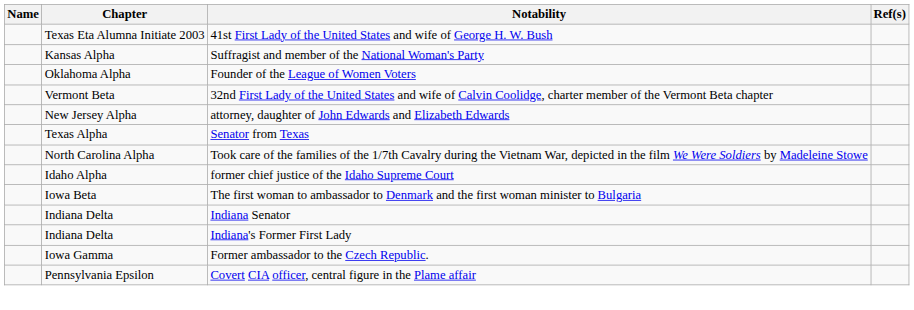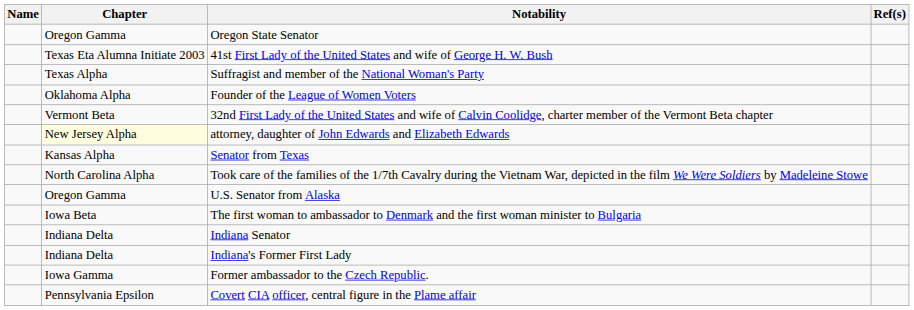 <table class="wikitable sortable">
 <tr valign="top">
 <th>Name</th>
 <th>Chapter</th>
 <th class="unsortable">Notability</th>
 <th class="unsortable">Ref(s)</th>
+</tr>
+<tr valign="top">
+<td></td>
+<td>Oregon Gamma</td>
+<td>Oregon State Senator</td>
+<td></td>
 </tr>
 <tr>
 <td></td>
 <td>Texas Eta Alumna Initiate 2003</td>
 <td>41st <a href='#'>First Lady of the United States</a> and wife of <a href='#'>George H. W. Bush</a></td>
 <td></td>
 </tr>
 <tr>
 <td></td>
-<td>Kansas Alpha</td>
+<td>Texas Alpha</td>
 <td>Suffragist and member of the <a href='#'>National Woman's Party</a></td>
 <td></td>
 </tr>
 <tr>
 <td></td>
 <td>Oklahoma Alpha</td>
 <td>Founder of the <a href='#'>League of Women Voters</a></td>
 <td></td>
 </tr>
 <tr>
 <td></td>
 <td>Vermont Beta</td>
 <td>32nd <a href='#'>First Lady of the United States</a> and wife of <a href='#'>Calvin Coolidge</a>, charter member of the Vermont Beta chapter</td>
 <td></td>
 </tr>
 <tr>
 <td></td>
-<td>New Jersey Alpha</td>
+<td style="background: lightyellow;">New Jersey Alpha</td>
 <td>attorney, daughter of <a href='#'>John Edwards</a> and <a href='#'>Elizabeth Edwards</a></td>
 <td></td>
 </tr>
 <tr>
 <td></td>
-<td>Texas Alpha</td>
+<td>Kansas Alpha</td>
 <td><a href='#'>Senator</a> from <a href='#'>Texas</a></td>
 <td></td>
 </tr>
 <tr>
 <td></td>
 <td>North Carolina Alpha</td>
 <td>Took care of the families of the 1/7th Cavalry during the Vietnam War, depicted in the film <em><a href='#'>We Were Soldiers</a></em> by <a href='#'>Madeleine Stowe</a></td>
 <td></td>
 </tr>
 <tr>
 <td></td>
-<td>Idaho Alpha</td>
-<td>former chief justice of the <a href='#'>Idaho Supreme Court</a></td>
+<td>Oregon Gamma</td>
+<td>U.S. Senator from <a href='#'>Alaska</a></td>
 <td></td>
 </tr>
 <tr>
 <td></td>
 <td>Iowa Beta</td>
 <td>The first woman to ambassador to <a href='#'>Denmark</a> and the first woman minister to <a href='#'>Bulgaria</a></td>
 <td></td>
 </tr>
 <tr>
 <td></td>
 <td>Indiana Delta</td>
 <td><a href='#'>Indiana</a> Senator</td>
 <td></td>
 </tr>
 <tr>
 <td></td>
 <td>Indiana Delta</td>
 <td><a href='#'>Indiana</a>'s Former First Lady</td>
 <td></td>
 </tr>
 <tr>
 <td></td>
 <td>Iowa Gamma</td>
 <td>Former ambassador to the <a href='#'>Czech Republic</a>.</td>
 <td></td>
 </tr>
 <tr>
 <td></td>
 <td>Pennsylvania Epsilon</td>
 <td><a href='#'>Covert</a> <a href='#'>CIA</a> <a href='#'>officer</a>, central figure in the <a href='#'>Plame affair</a></td>
 <td></td>
 </tr>
 </table>
